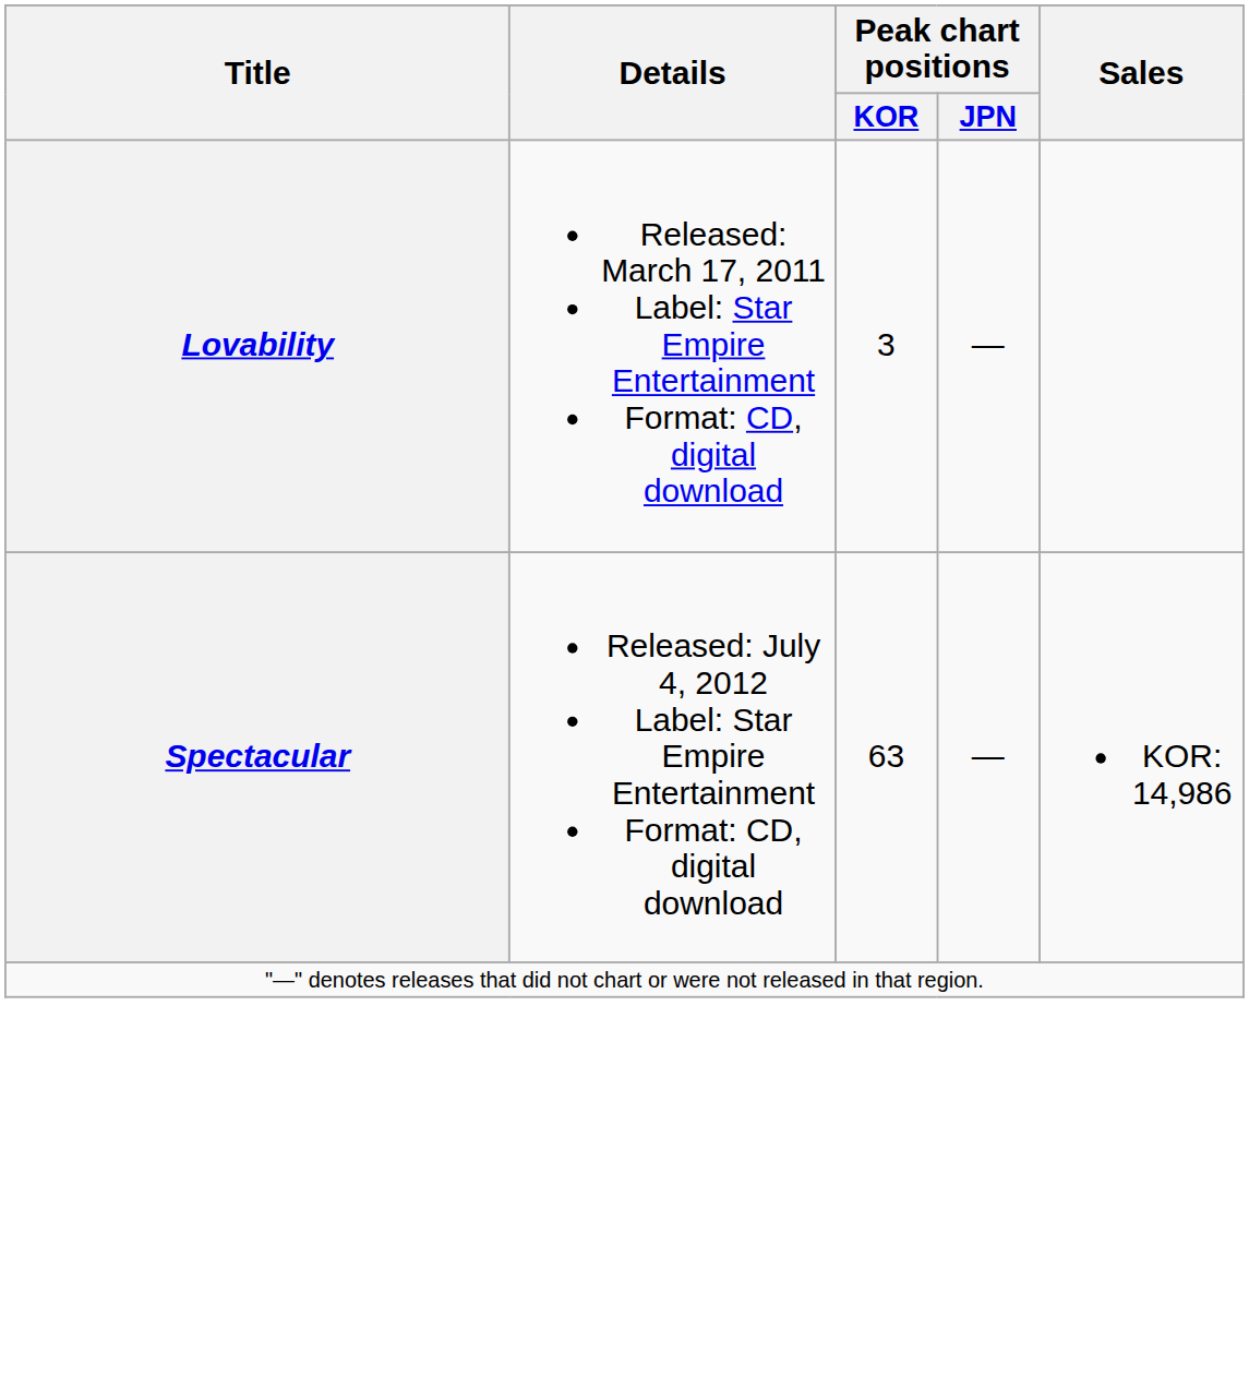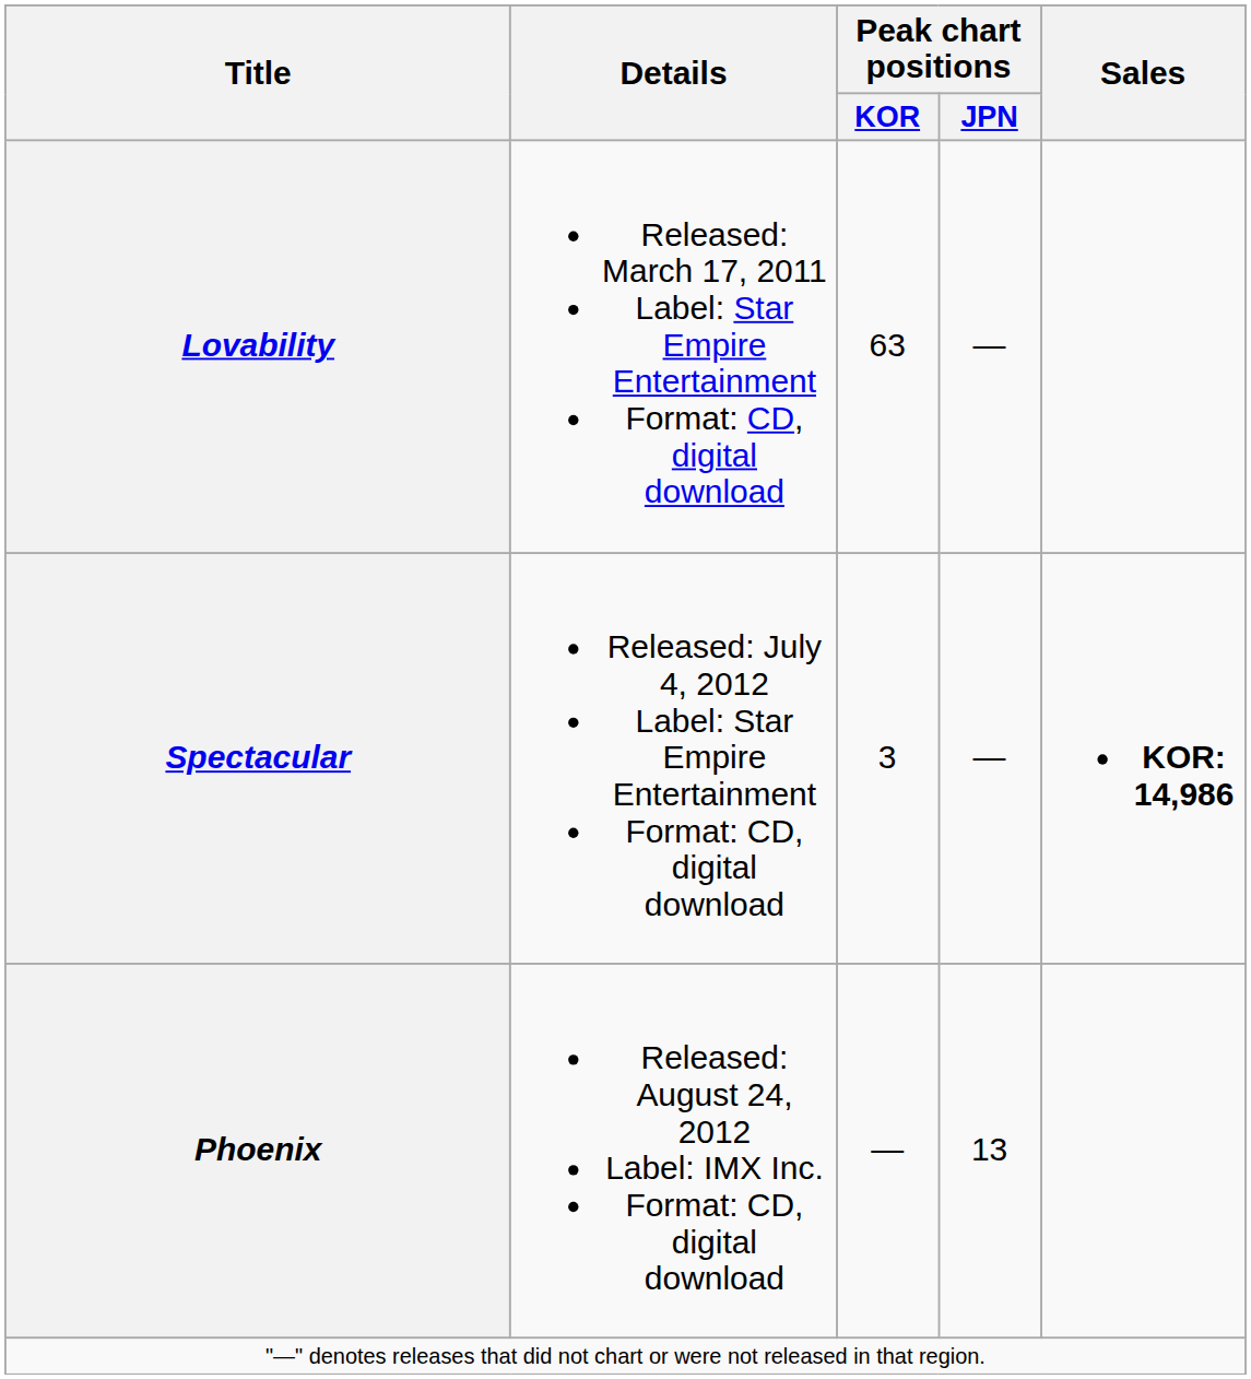 <table class="wikitable plainrowheaders" style="text-align:center;">
 <tr>
 <th scope="col" rowspan="2" style="width:15em;">Title</th>
 <th scope="col" rowspan="2">Details</th>
 <th scope="col" colspan="2">Peak chart positions</th>
 <th scope="col" rowspan="2">Sales</th>
 </tr>
 <tr>
 <th scope="col" style="width:3em;font-size:90%"><a href='#'>KOR</a><br></th>
 <th scope="col" style="width:3em;font-size:90%"><a href='#'>JPN</a><br></th>
 </tr>
 <tr>
 <th scope="row"><em><a href='#'>Lovability</a></em></th>
 <td><br><ul><li>Released: March 17, 2011 </li><li>Label: <a href='#'>Star Empire Entertainment</a></li><li>Format: <a href='#'>CD</a>, <a href='#'>digital download</a></li></ul></td>
-<td>3</td>
+<td>63</td>
 <td>—</td>
 <td></td>
 </tr>
 <tr>
 <th scope="row"><em><a href='#'>Spectacular</a></em></th>
 <td><br><ul><li>Released: July 4, 2012 </li><li>Label: Star Empire Entertainment</li><li>Format: CD, digital download</li></ul></td>
-<td>63</td>
+<td>3</td>
 <td>—</td>
-<td><br><ul><li>KOR: 14,986</li></ul></td>
+<td><strong><br><ul><li>KOR: 14,986</li></ul></strong></td>
+</tr>
+<tr>
+<th scope="row"><em>Phoenix</em></th>
+<td><br><ul><li>Released: August 24, 2012 </li><li>Label: IMX Inc.</li><li>Format: CD, digital download</li></ul></td>
+<td>—</td>
+<td>13</td>
+<td></td>
 </tr>
 <tr>
 <td colspan="5" style="font-size:8pt;">"—" denotes releases that did not chart or were not released in that region.</td>
 </tr>
 </table>
